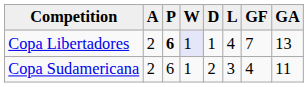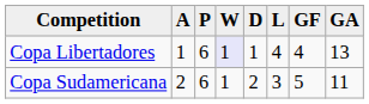 <table class="wikitable">
 <tr>
 <th style="background:#efefef;">Competition</th>
 <th style="background:#efefef;">A</th>
 <th style="background:#efefef;">P</th>
 <th style="background:#efefef;">W</th>
 <th style="background:#efefef;">D</th>
 <th style="background:#efefef;">L</th>
 <th style="background:#efefef;">GF</th>
 <th style="background:#efefef;">GA</th>
 </tr>
 <tr>
 <td><a href='#'>Copa Libertadores</a></td>
-<td>2</td>
-<td><strong>6</strong></td>
+<td>1</td>
+<td>6</td>
 <td style="background: lavender;">1</td>
 <td>1</td>
 <td>4</td>
-<td>7</td>
+<td>4</td>
 <td>13</td>
 </tr>
 <tr>
 <td><a href='#'>Copa Sudamericana</a></td>
 <td>2</td>
 <td>6</td>
 <td>1</td>
 <td>2</td>
 <td>3</td>
-<td>4</td>
+<td>5</td>
 <td>11</td>
 </tr>
 </table>
